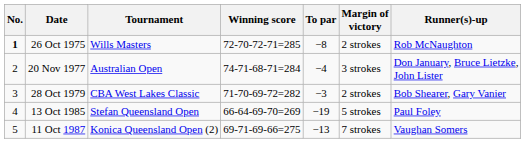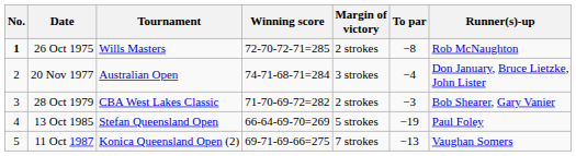 <table class="wikitable" style="font-size:95%;">
 <tr>
 <th>No.</th>
 <th>Date</th>
 <th>Tournament</th>
 <th>Winning score</th>
+<th>Margin of<br>victory</th>
 <th>To par</th>
-<th>Margin of<br>victory</th>
 <th>Runner(s)-up</th>
 </tr>
 <tr>
 <td align=center><strong>1</strong></td>
 <td align=right>26 Oct 1975</td>
 <td><a href='#'>Wills Masters</a></td>
 <td>72-70-72-71=285</td>
+<td>2 strokes</td>
 <td align=center>−8</td>
-<td>2 strokes</td>
 <td> <a href='#'>Rob McNaughton</a></td>
 </tr>
 <tr>
 <td align=center>2</td>
 <td align=right>20 Nov 1977</td>
 <td><a href='#'>Australian Open</a></td>
 <td>74-71-68-71=284</td>
+<td>3 strokes</td>
 <td align=center>−4</td>
-<td>3 strokes</td>
 <td> <a href='#'>Don January</a>,  <a href='#'>Bruce Lietzke</a>,<br> <a href='#'>John Lister</a></td>
 </tr>
 <tr>
 <td align=center>3</td>
 <td align=right>28 Oct 1979</td>
 <td><a href='#'>CBA West Lakes Classic</a></td>
 <td>71-70-69-72=282</td>
+<td>2 strokes</td>
 <td align=center>−3</td>
-<td>2 strokes</td>
 <td> <a href='#'>Bob Shearer</a>,  <a href='#'>Gary Vanier</a></td>
 </tr>
 <tr>
 <td align=center>4</td>
 <td align=right>13 Oct 1985</td>
 <td><a href='#'>Stefan Queensland Open</a></td>
 <td>66-64-69-70=269</td>
+<td>5 strokes</td>
 <td align=center>−19</td>
-<td>5 strokes</td>
 <td> <a href='#'>Paul Foley</a></td>
 </tr>
 <tr>
 <td align=center>5</td>
 <td align=right>11 Oct <a href='#'>1987</a></td>
 <td><a href='#'>Konica Queensland Open</a> (2)</td>
 <td>69-71-69-66=275</td>
+<td>7 strokes</td>
 <td align=center>−13</td>
-<td>7 strokes</td>
 <td> <a href='#'>Vaughan Somers</a></td>
 </tr>
 </table>
